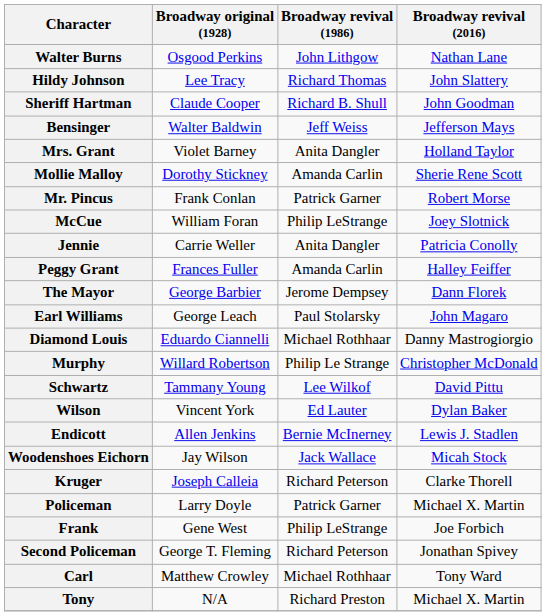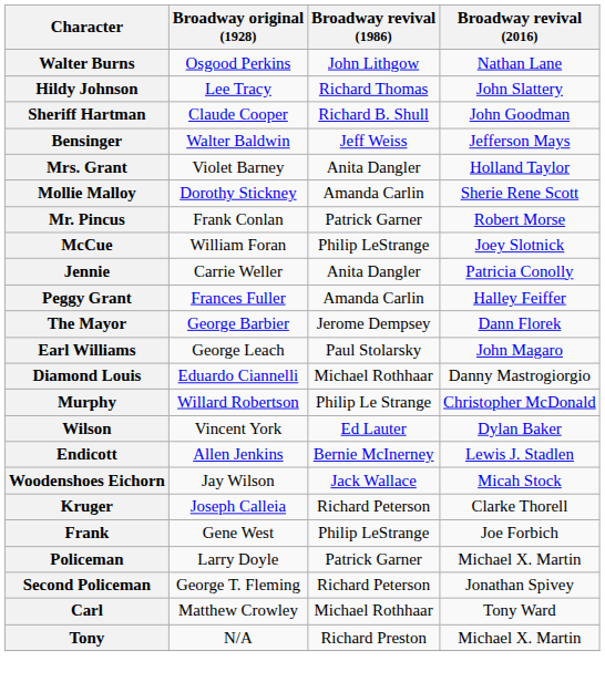 <table class="wikitable">
 <tr>
 <th rowspan="1">Character</th>
 <th>Broadway original <br> <small> (1928) </small></th>
 <th>Broadway revival <br> <small> (1986) </small> </th>
 <th>Broadway revival <br> <small> (2016) </small> </th>
 </tr>
 <tr>
 <th>Walter Burns</th>
 <td align="center" ,><a href='#'>Osgood Perkins</a></td>
 <td align="center" ,><a href='#'>John Lithgow</a></td>
 <td align="center" ,><a href='#'>Nathan Lane</a></td>
 </tr>
 <tr>
 <th>Hildy Johnson</th>
 <td align="center" ,><a href='#'>Lee Tracy</a></td>
 <td align="center" ,><a href='#'>Richard Thomas</a></td>
 <td align="center" ,><a href='#'>John Slattery</a></td>
 </tr>
 <tr>
 <th>Sheriff Hartman</th>
 <td align="center" ,><a href='#'>Claude Cooper</a></td>
 <td align="center" ,><a href='#'>Richard B. Shull</a></td>
 <td align="center" ,><a href='#'>John Goodman</a></td>
 </tr>
 <tr>
 <th>Bensinger</th>
 <td align="center" ,><a href='#'>Walter Baldwin</a></td>
 <td align="center" ,><a href='#'>Jeff Weiss</a></td>
 <td align="center" ,><a href='#'>Jefferson Mays</a></td>
 </tr>
 <tr>
 <th>Mrs. Grant</th>
 <td align="center" ,>Violet Barney</td>
 <td align="center" ,>Anita Dangler</td>
 <td align="center" ,><a href='#'>Holland Taylor</a></td>
 </tr>
 <tr>
 <th>Mollie Malloy</th>
 <td align="center" ,><a href='#'>Dorothy Stickney</a></td>
 <td align="center" ,>Amanda Carlin</td>
 <td align="center" ,><a href='#'>Sherie Rene Scott</a></td>
 </tr>
 <tr>
 <th>Mr. Pincus</th>
 <td align="center" ,>Frank Conlan</td>
 <td align="center" ,>Patrick Garner</td>
 <td align="center" ,><a href='#'>Robert Morse</a></td>
 </tr>
 <tr>
 <th>McCue</th>
 <td align="center" ,>William Foran</td>
 <td align="center" ,>Philip LeStrange</td>
 <td align="center" ,><a href='#'>Joey Slotnick</a></td>
 </tr>
 <tr>
 <th>Jennie</th>
 <td align="center" ,>Carrie Weller</td>
 <td align="center" ,>Anita Dangler</td>
 <td align="center" ,><a href='#'>Patricia Conolly</a></td>
 </tr>
 <tr>
 <th>Peggy Grant</th>
 <td align="center" ,><a href='#'>Frances Fuller</a></td>
 <td align="center" ,>Amanda Carlin</td>
 <td align="center" ,><a href='#'>Halley Feiffer</a></td>
 </tr>
 <tr>
 <th>The Mayor</th>
 <td align="center" ,><a href='#'>George Barbier</a></td>
 <td align="center" ,>Jerome Dempsey</td>
 <td align="center" ,><a href='#'>Dann Florek</a></td>
 </tr>
 <tr>
 <th>Earl Williams</th>
 <td align="center" ,>George Leach</td>
 <td align="center" ,>Paul Stolarsky</td>
 <td align="center" ,><a href='#'>John Magaro</a></td>
 </tr>
 <tr>
 <th>Diamond Louis</th>
 <td align="center" ,><a href='#'>Eduardo Ciannelli</a></td>
 <td align="center" ,>Michael Rothhaar</td>
 <td align="center" ,>Danny Mastrogiorgio</td>
 </tr>
 <tr>
 <th>Murphy</th>
 <td align="center" ,><a href='#'>Willard Robertson</a></td>
 <td align="center" ,>Philip Le Strange</td>
 <td align="center" ,><a href='#'>Christopher McDonald</a></td>
 </tr>
 <tr>
-<th>Schwartz</th>
-<td align="center" ,><a href='#'>Tammany Young</a></td>
-<td align="center" ,><a href='#'>Lee Wilkof</a></td>
-<td align="center" ,><a href='#'>David Pittu</a></td>
-</tr>
-<tr>
 <th>Wilson</th>
 <td align="center" ,>Vincent York</td>
 <td align="center" ,><a href='#'>Ed Lauter</a></td>
 <td align="center" ,><a href='#'>Dylan Baker</a></td>
 </tr>
 <tr>
 <th>Endicott</th>
 <td align="center" ,><a href='#'>Allen Jenkins</a></td>
 <td align="center" ,><a href='#'>Bernie McInerney</a></td>
 <td align="center" ,><a href='#'>Lewis J. Stadlen</a></td>
 </tr>
 <tr>
 <th>Woodenshoes Eichorn</th>
 <td align="center" ,>Jay Wilson</td>
 <td align="center" ,><a href='#'>Jack Wallace</a></td>
 <td align="center" ,><a href='#'>Micah Stock</a></td>
 </tr>
 <tr>
 <th>Kruger</th>
 <td align="center" ,><a href='#'>Joseph Calleia</a></td>
 <td align="center" ,>Richard Peterson</td>
 <td align="center" ,>Clarke Thorell</td>
 </tr>
 <tr>
+<th>Frank</th>
+<td align="center" ,>Gene West</td>
+<td align="center" ,>Philip LeStrange</td>
+<td align="center" ,>Joe Forbich</td>
+</tr>
+<tr>
 <th>Policeman</th>
 <td align="center" ,>Larry Doyle</td>
 <td align="center" ,>Patrick Garner</td>
 <td align="center" ,>Michael X. Martin</td>
-</tr>
-<tr>
-<th>Frank</th>
-<td align="center" ,>Gene West</td>
-<td align="center" ,>Philip LeStrange</td>
-<td align="center" ,>Joe Forbich</td>
 </tr>
 <tr>
 <th>Second Policeman</th>
 <td align="center" ,>George T. Fleming</td>
 <td align="center" ,>Richard Peterson</td>
 <td align="center" ,>Jonathan Spivey</td>
 </tr>
 <tr>
 <th>Carl</th>
 <td align="center" ,>Matthew Crowley</td>
 <td align="center" ,>Michael Rothhaar</td>
 <td align="center" ,>Tony Ward</td>
 </tr>
 <tr>
 <th>Tony</th>
 <td align="center" ,>N/A</td>
 <td align="center" ,>Richard Preston</td>
 <td align="center" ,>Michael X. Martin</td>
 </tr>
 <tr>
 </tr>
 </table>
